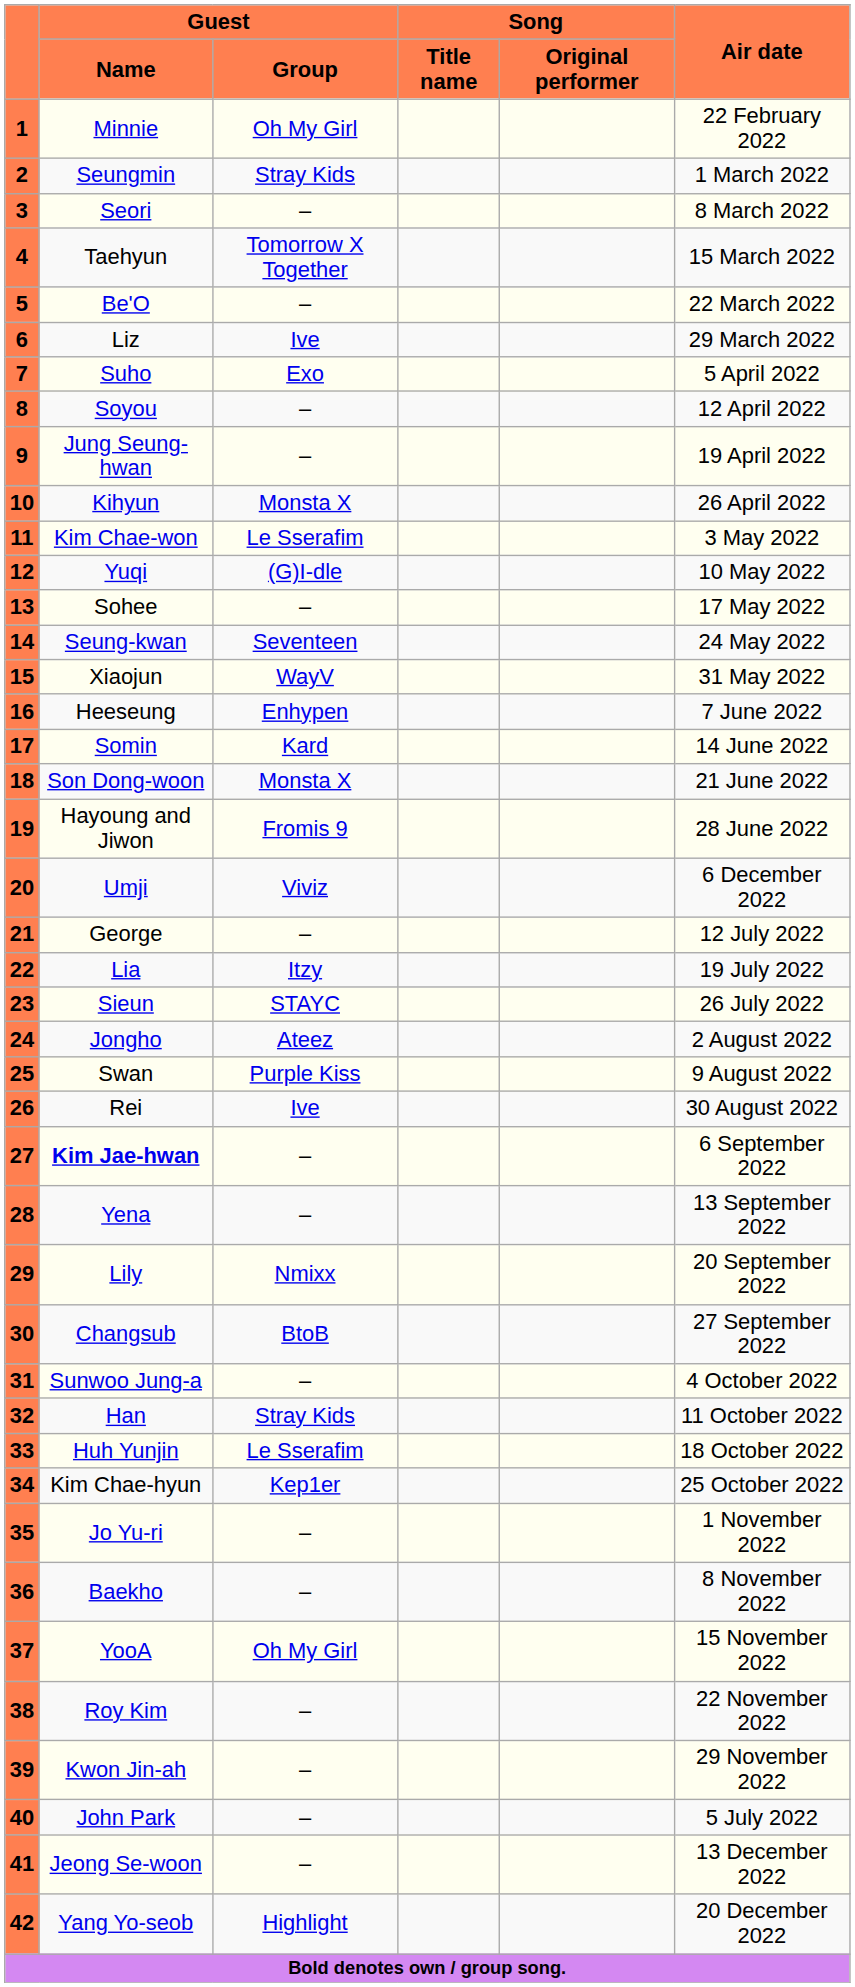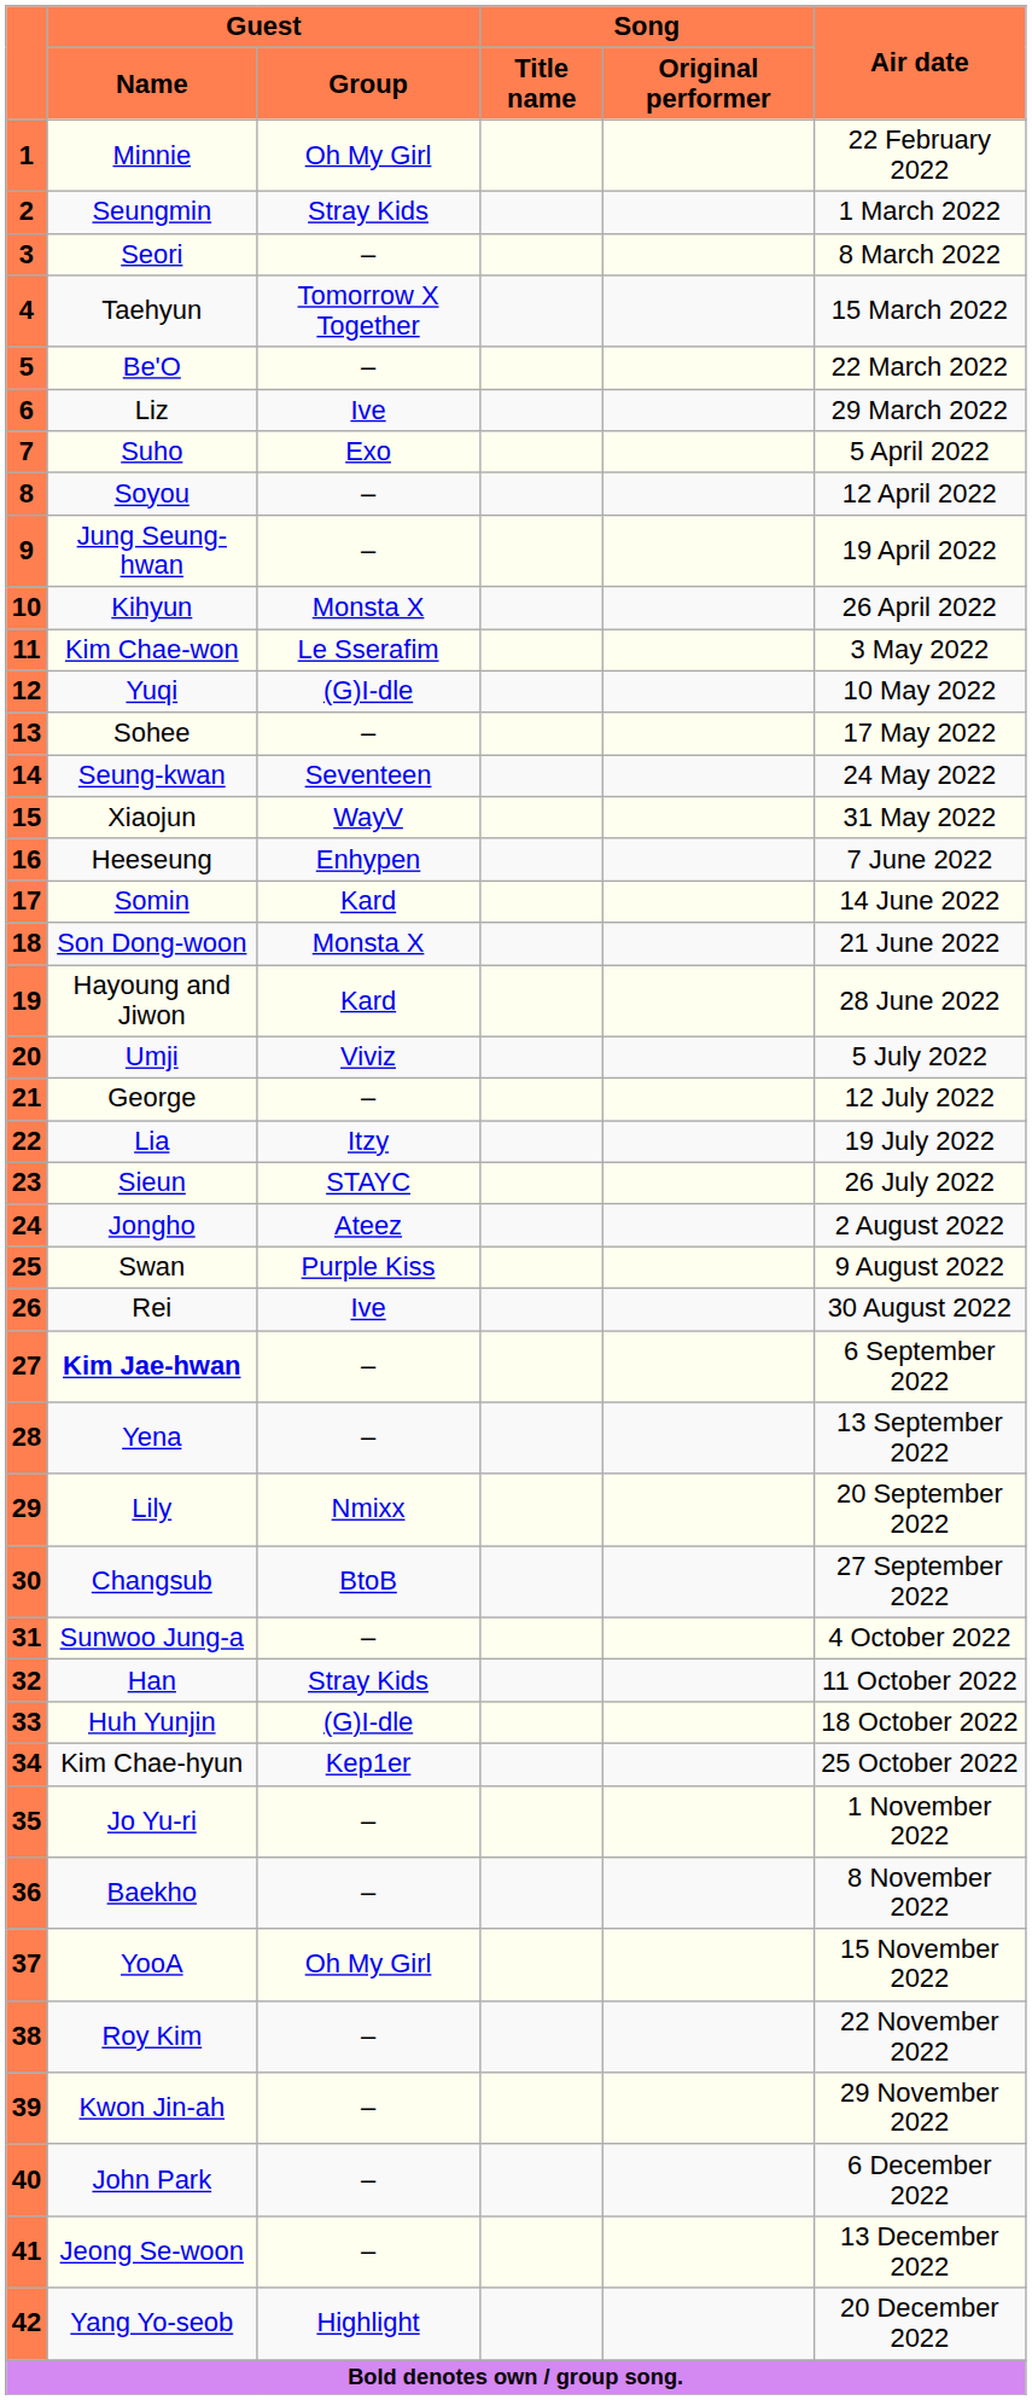 <table class="wikitable sortable plainrowheaders" style="text-align:center; clear:both; text-align:center; width:99%">
 <tr>
 <th rowspan="2" style="background:#FF7F50"></th>
 <th colspan="2" style="background:#FF7F50">Guest</th>
 <th colspan="2" style="background:#FF7F50">Song</th>
 <th rowspan="2" style="background:#FF7F50">Air date</th>
 </tr>
 <tr>
 <th scope="col" style="background:#FF7F50">Name</th>
 <th scope="col" style="background:#FF7F50">Group</th>
 <th scope="col" class="unsortable" style="background:#FF7F50">Title name</th>
 <th scope="col" class="unsortable" style="background:#FF7F50">Original performer</th>
 </tr>
 <tr>
 <th style="background:#FF7F50">1</th>
 <td style="background:#FFFFF0"><a href='#'>Minnie</a></td>
 <td style=background:#FFFFF0><a href='#'>Oh My Girl</a></td>
 <td style="background:#FFFFF0"></td>
 <td style="background:#FFFFF0"></td>
 <td style="background:#FFFFF0">22 February 2022</td>
 </tr>
 <tr>
 <th style=background:#FF7F50>2</th>
 <td><a href='#'>Seungmin</a></td>
 <td><a href='#'>Stray Kids</a></td>
 <td></td>
 <td></td>
 <td>1 March 2022</td>
 </tr>
 <tr>
 <th style="background:#FF7F50">3</th>
 <td style="background:#FFFFF0"><a href='#'>Seori</a></td>
 <td style="background:#FFFFF0">–</td>
 <td style="background:#FFFFF0"></td>
 <td style="background:#FFFFF0"></td>
 <td style="background:#FFFFF0">8 March 2022</td>
 </tr>
 <tr>
 <th style=background:#FF7F50>4</th>
 <td>Taehyun</td>
 <td><a href='#'>Tomorrow X Together</a></td>
 <td></td>
 <td></td>
 <td>15 March 2022</td>
 </tr>
 <tr>
 <th style=background:#FF7F50>5</th>
 <td style="background:#FFFFF0"><a href='#'>Be'O</a></td>
 <td style="background:#FFFFF0">–</td>
 <td style="background:#FFFFF0"></td>
 <td style="background:#FFFFF0"></td>
 <td style="background:#FFFFF0">22 March 2022</td>
 </tr>
 <tr>
 <th style=background:#FF7F50>6</th>
 <td>Liz</td>
 <td><a href='#'>Ive</a></td>
 <td></td>
 <td></td>
 <td>29 March 2022</td>
 </tr>
 <tr>
 <th style=background:#FF7F50>7</th>
 <td style="background:#FFFFF0"><a href='#'>Suho</a></td>
 <td style="background:#FFFFF0"><a href='#'>Exo</a></td>
 <td style="background:#FFFFF0"></td>
 <td style="background:#FFFFF0"></td>
 <td style="background:#FFFFF0">5 April 2022</td>
 </tr>
 <tr>
 <th style=background:#FF7F50>8</th>
 <td><a href='#'>Soyou</a></td>
 <td>–</td>
 <td></td>
 <td></td>
 <td>12 April 2022</td>
 </tr>
 <tr>
 <th style=background:#FF7F50>9</th>
 <td style="background:#FFFFF0"><a href='#'>Jung Seung-hwan</a></td>
 <td style="background:#FFFFF0">–</td>
 <td style="background:#FFFFF0"></td>
 <td style="background:#FFFFF0"></td>
 <td style="background:#FFFFF0">19 April 2022</td>
 </tr>
 <tr>
 <th style=background:#FF7F50>10</th>
 <td><a href='#'>Kihyun</a></td>
 <td><a href='#'>Monsta X</a></td>
 <td></td>
 <td></td>
 <td>26 April 2022</td>
 </tr>
 <tr>
 <th style=background:#FF7F50>11</th>
 <td style="background:#FFFFF0"><a href='#'>Kim Chae-won</a></td>
 <td style="background:#FFFFF0"><a href='#'>Le Sserafim</a></td>
 <td style="background:#FFFFF0"></td>
 <td style="background:#FFFFF0"></td>
 <td style="background:#FFFFF0">3 May 2022</td>
 </tr>
 <tr>
 <th style=background:#FF7F50>12</th>
 <td><a href='#'>Yuqi</a></td>
 <td><a href='#'>(G)I-dle</a></td>
 <td></td>
 <td></td>
 <td>10 May 2022</td>
 </tr>
 <tr>
 <th style=background:#FF7F50>13</th>
 <td style="background:#FFFFF0">Sohee</td>
 <td style="background:#FFFFF0">–</td>
 <td style="background:#FFFFF0"></td>
 <td style="background:#FFFFF0"></td>
 <td style="background:#FFFFF0">17 May 2022</td>
 </tr>
 <tr>
 <th style=background:#FF7F50>14</th>
 <td><a href='#'>Seung-kwan</a></td>
 <td><a href='#'>Seventeen</a></td>
 <td></td>
 <td></td>
 <td>24 May 2022</td>
 </tr>
 <tr>
 <th style=background:#FF7F50>15</th>
 <td style="background:#FFFFF0">Xiaojun</td>
 <td style="background:#FFFFF0"><a href='#'>WayV</a></td>
 <td style="background:#FFFFF0"></td>
 <td style="background:#FFFFF0"></td>
 <td style="background:#FFFFF0">31 May 2022</td>
 </tr>
 <tr>
 <th style=background:#FF7F50>16</th>
 <td>Heeseung</td>
 <td><a href='#'>Enhypen</a></td>
 <td></td>
 <td></td>
 <td>7 June 2022</td>
 </tr>
 <tr>
 <th style=background:#FF7F50>17</th>
 <td style="background:#FFFFF0"><a href='#'>Somin</a></td>
 <td style="background:#FFFFF0"><a href='#'>Kard</a></td>
 <td style="background:#FFFFF0"></td>
 <td style="background:#FFFFF0"></td>
 <td style="background:#FFFFF0">14 June 2022</td>
 </tr>
 <tr>
 <th style=background:#FF7F50>18</th>
 <td><a href='#'>Son Dong-woon</a></td>
 <td><a href='#'>Monsta X</a></td>
 <td></td>
 <td></td>
 <td>21 June 2022</td>
 </tr>
 <tr>
 <th style=background:#FF7F50>19</th>
 <td style="background:#FFFFF0">Hayoung and Jiwon</td>
-<td style="background:#FFFFF0"><a href='#'>Fromis 9</a></td>
+<td style="background:#FFFFF0"><a href='#'>Kard</a></td>
 <td style="background:#FFFFF0"></td>
 <td style="background:#FFFFF0"></td>
 <td style="background:#FFFFF0">28 June 2022</td>
 </tr>
 <tr>
 <th style=background:#FF7F50>20</th>
 <td><a href='#'>Umji</a></td>
 <td><a href='#'>Viviz</a></td>
 <td></td>
 <td></td>
-<td>6 December 2022</td>
+<td>5 July 2022</td>
 </tr>
 <tr>
 <th style=background:#FF7F50>21</th>
 <td style="background:#FFFFF0">George</td>
 <td style="background:#FFFFF0">–</td>
 <td style="background:#FFFFF0"></td>
 <td style="background:#FFFFF0"></td>
 <td style="background:#FFFFF0">12 July 2022</td>
 </tr>
 <tr>
 <th style=background:#FF7F50>22</th>
 <td><a href='#'>Lia</a></td>
 <td><a href='#'>Itzy</a></td>
 <td></td>
 <td></td>
 <td>19 July 2022</td>
 </tr>
 <tr>
 <th style=background:#FF7F50>23</th>
 <td style="background:#FFFFF0"><a href='#'>Sieun</a></td>
 <td style="background:#FFFFF0"><a href='#'>STAYC</a></td>
 <td style="background:#FFFFF0"></td>
 <td style="background:#FFFFF0"></td>
 <td style="background:#FFFFF0">26 July 2022</td>
 </tr>
 <tr>
 <th style=background:#FF7F50>24</th>
 <td><a href='#'>Jongho</a></td>
 <td><a href='#'>Ateez</a></td>
 <td></td>
 <td></td>
 <td>2 August 2022</td>
 </tr>
 <tr>
 <th style=background:#FF7F50>25</th>
 <td style="background:#FFFFF0">Swan</td>
 <td style="background:#FFFFF0"><a href='#'>Purple Kiss</a></td>
 <td style="background:#FFFFF0"></td>
 <td style="background:#FFFFF0"></td>
 <td style="background:#FFFFF0">9 August 2022</td>
 </tr>
 <tr>
 <th style=background:#FF7F50>26</th>
 <td>Rei</td>
 <td><a href='#'>Ive</a></td>
 <td></td>
 <td></td>
 <td>30 August 2022</td>
 </tr>
 <tr>
 <th style=background:#FF7F50>27</th>
 <td style="background:#FFFFF0"><strong><a href='#'>Kim Jae-hwan</a></strong></td>
 <td style="background:#FFFFF0">–</td>
 <td style="background:#FFFFF0"></td>
 <td style="background:#FFFFF0"></td>
 <td style="background:#FFFFF0">6 September 2022</td>
 </tr>
 <tr>
 <th style=background:#FF7F50>28</th>
 <td><a href='#'>Yena</a></td>
 <td>–</td>
 <td></td>
 <td></td>
 <td>13 September 2022</td>
 </tr>
 <tr>
 <th style=background:#FF7F50>29</th>
 <td style="background:#FFFFF0"><a href='#'>Lily</a></td>
 <td style="background:#FFFFF0"><a href='#'>Nmixx</a></td>
 <td style="background:#FFFFF0"></td>
 <td style="background:#FFFFF0"></td>
 <td style="background:#FFFFF0">20 September 2022</td>
 </tr>
 <tr>
 <th style=background:#FF7F50>30</th>
 <td><a href='#'>Changsub</a></td>
 <td><a href='#'>BtoB</a></td>
 <td></td>
 <td></td>
 <td>27 September 2022</td>
 </tr>
 <tr>
 <th style=background:#FF7F50>31</th>
 <td style=background:#FFFFF0><a href='#'>Sunwoo Jung-a</a></td>
 <td style=background:#FFFFF0>–</td>
 <td style=background:#FFFFF0></td>
 <td style=background:#FFFFF0></td>
 <td style=background:#FFFFF0>4 October 2022</td>
 </tr>
 <tr>
 <th style=background:#FF7F50>32</th>
 <td><a href='#'>Han</a></td>
 <td><a href='#'>Stray Kids</a></td>
 <td></td>
 <td></td>
 <td>11 October 2022</td>
 </tr>
 <tr>
 <th style=background:#FF7F50>33</th>
 <td style=background:#FFFFF0><a href='#'>Huh Yunjin</a></td>
-<td style=background:#FFFFF0><a href='#'>Le Sserafim</a></td>
+<td style="background:#FFFFF0"><a href='#'>(G)I-dle</a></td>
 <td style=background:#FFFFF0></td>
 <td style=background:#FFFFF0></td>
 <td style=background:#FFFFF0>18 October 2022</td>
 </tr>
 <tr>
 <th style=background:#FF7F50>34</th>
 <td>Kim Chae-hyun</td>
 <td><a href='#'>Kep1er</a></td>
 <td></td>
 <td></td>
 <td>25 October 2022</td>
 </tr>
 <tr>
 <th style=background:#FF7F50>35</th>
 <td style=background:#FFFFF0><a href='#'>Jo Yu-ri</a></td>
 <td style=background:#FFFFF0>–</td>
 <td style=background:#FFFFF0></td>
 <td style=background:#FFFFF0></td>
 <td style=background:#FFFFF0>1 November 2022</td>
 </tr>
 <tr>
 <th style=background:#FF7F50>36</th>
 <td><a href='#'>Baekho</a></td>
 <td>–</td>
 <td></td>
 <td></td>
 <td>8 November 2022</td>
 </tr>
 <tr>
 <th style=background:#FF7F50>37</th>
 <td style=background:#FFFFF0><a href='#'>YooA</a></td>
 <td style=background:#FFFFF0><a href='#'>Oh My Girl</a></td>
 <td style=background:#FFFFF0></td>
 <td style=background:#FFFFF0></td>
 <td style=background:#FFFFF0>15 November 2022</td>
 </tr>
 <tr>
 <th style=background:#FF7F50>38</th>
 <td><a href='#'>Roy Kim</a></td>
 <td>–</td>
 <td></td>
 <td></td>
 <td>22 November 2022</td>
 </tr>
 <tr>
 <th style=background:#FF7F50>39</th>
 <td style=background:#FFFFF0><a href='#'>Kwon Jin-ah</a></td>
 <td style=background:#FFFFF0>–</td>
 <td style=background:#FFFFF0></td>
 <td style=background:#FFFFF0></td>
 <td style=background:#FFFFF0>29 November 2022</td>
 </tr>
 <tr>
 <th style=background:#FF7F50>40</th>
 <td><a href='#'>John Park</a></td>
 <td>–</td>
 <td></td>
 <td></td>
-<td>5 July 2022</td>
+<td>6 December 2022</td>
 </tr>
 <tr>
 <th style=background:#FF7F50>41</th>
 <td style=background:#FFFFF0><a href='#'>Jeong Se-woon</a></td>
 <td style=background:#FFFFF0>–</td>
 <td style=background:#FFFFF0></td>
 <td style=background:#FFFFF0></td>
 <td style=background:#FFFFF0>13 December 2022</td>
 </tr>
 <tr>
 <th style=background:#FF7F50>42</th>
 <td><a href='#'>Yang Yo-seob</a></td>
 <td><a href='#'>Highlight</a></td>
 <td></td>
 <td></td>
 <td>20 December 2022</td>
 </tr>
 <tr>
 <th colspan="6" class="unsortable" style="text-align:center; background:#D488F2; font-size:10pt;"><strong>Bold</strong> denotes own / group song.</th>
 </tr>
 </table>
